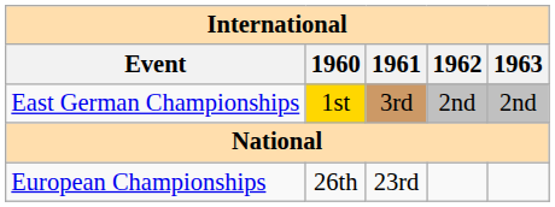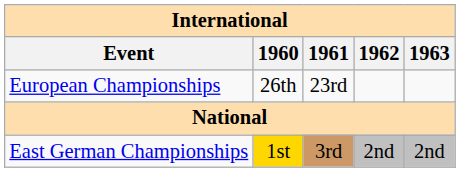 <table class="wikitable" style="text-align:center">
 <tr>
 <th style="background-color: #ffdead; " colspan=5 align=center>International</th>
 </tr>
 <tr>
 <th>Event</th>
 <th>1960</th>
 <th>1961</th>
 <th>1962</th>
 <th>1963</th>
 </tr>
 <tr>
+<td align=left><a href='#'>European Championships</a></td>
+<td>26th</td>
+<td>23rd</td>
+<td></td>
+<td></td>
+</tr>
+<tr>
+<th style="background-color: #ffdead; " colspan=5 align=center>National</th>
+</tr>
+<tr>
 <td align=left><a href='#'>East German Championships</a></td>
 <td bgcolor=gold>1st</td>
 <td bgcolor=cc9966>3rd</td>
 <td bgcolor=silver>2nd</td>
 <td bgcolor=silver>2nd</td>
 </tr>
-<tr>
-<th style="background-color: #ffdead; " colspan=5 align=center>National</th>
-</tr>
-<tr>
-<td align=left><a href='#'>European Championships</a></td>
-<td>26th</td>
-<td>23rd</td>
-<td></td>
-<td></td>
-</tr>
 </table>
